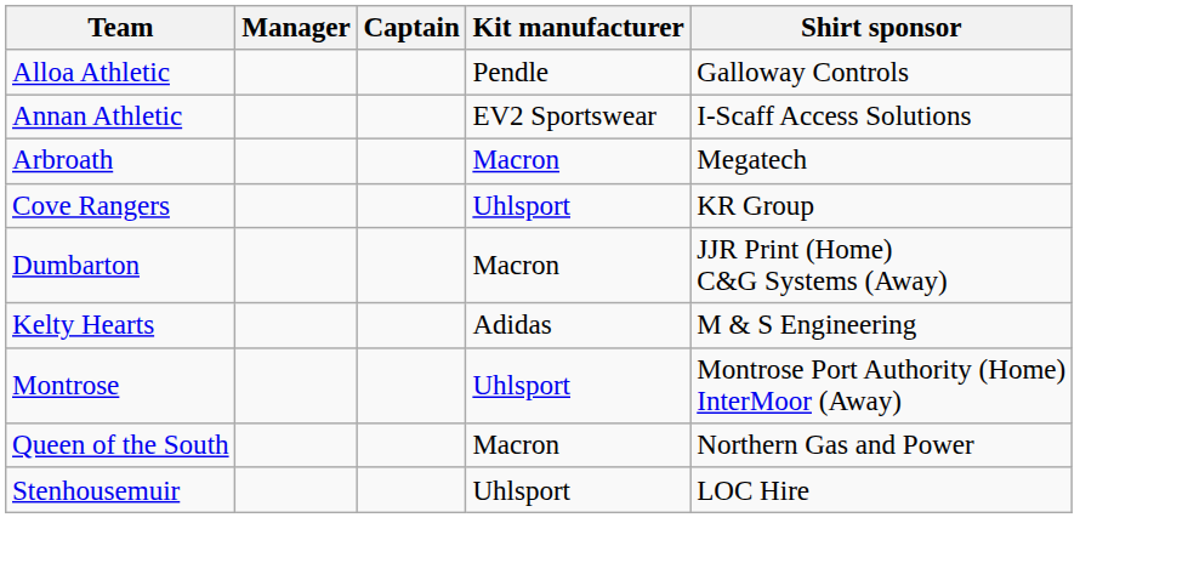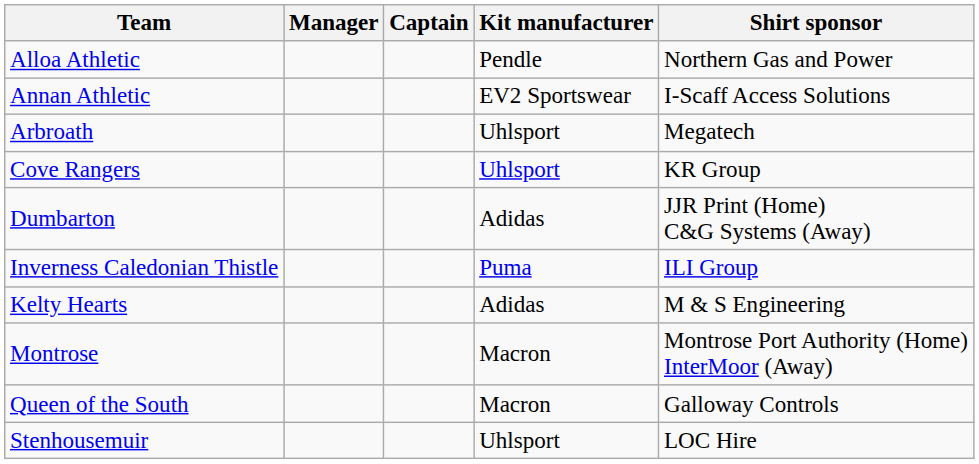 <table class="wikitable sortable">
 <tr>
 <th>Team</th>
 <th>Manager</th>
 <th>Captain</th>
 <th>Kit manufacturer</th>
 <th>Shirt sponsor</th>
 </tr>
 <tr>
 <td><a href='#'>Alloa Athletic</a></td>
 <td> </td>
 <td> </td>
 <td>Pendle</td>
-<td>Galloway Controls</td>
+<td>Northern Gas and Power</td>
 </tr>
 <tr>
 <td><a href='#'>Annan Athletic</a></td>
 <td> </td>
 <td> </td>
 <td>EV2 Sportswear</td>
 <td>I-Scaff Access Solutions</td>
 </tr>
 <tr>
 <td><a href='#'>Arbroath</a></td>
 <td> <br> </td>
 <td> </td>
-<td><a href='#'>Macron</a></td>
+<td>Uhlsport</td>
 <td>Megatech</td>
 </tr>
 <tr>
 <td><a href='#'>Cove Rangers</a></td>
 <td> </td>
 <td> </td>
 <td><a href='#'>Uhlsport</a></td>
 <td>KR Group</td>
 </tr>
 <tr>
 <td><a href='#'>Dumbarton</a></td>
 <td> </td>
 <td> </td>
-<td>Macron</td>
+<td>Adidas</td>
 <td>JJR Print (Home)<br>C&G Systems (Away)</td>
+</tr>
+<tr>
+<td><a href='#'>Inverness Caledonian Thistle</a></td>
+<td> </td>
+<td> </td>
+<td><a href='#'>Puma</a></td>
+<td><a href='#'>ILI Group</a></td>
 </tr>
 <tr>
 <td><a href='#'>Kelty Hearts</a></td>
 <td> </td>
 <td> </td>
 <td>Adidas</td>
 <td>M & S Engineering</td>
 </tr>
 <tr>
 <td><a href='#'>Montrose</a></td>
 <td> </td>
 <td> </td>
-<td><a href='#'>Uhlsport</a></td>
+<td>Macron</td>
 <td>Montrose Port Authority (Home)<br><a href='#'>InterMoor</a> (Away)</td>
 </tr>
 <tr>
 <td><a href='#'>Queen of the South</a></td>
 <td> </td>
 <td> </td>
 <td>Macron</td>
-<td>Northern Gas and Power</td>
+<td>Galloway Controls</td>
 </tr>
 <tr>
 <td><a href='#'>Stenhousemuir</a></td>
 <td> </td>
 <td> </td>
 <td>Uhlsport</td>
 <td>LOC Hire</td>
 </tr>
 </table>
